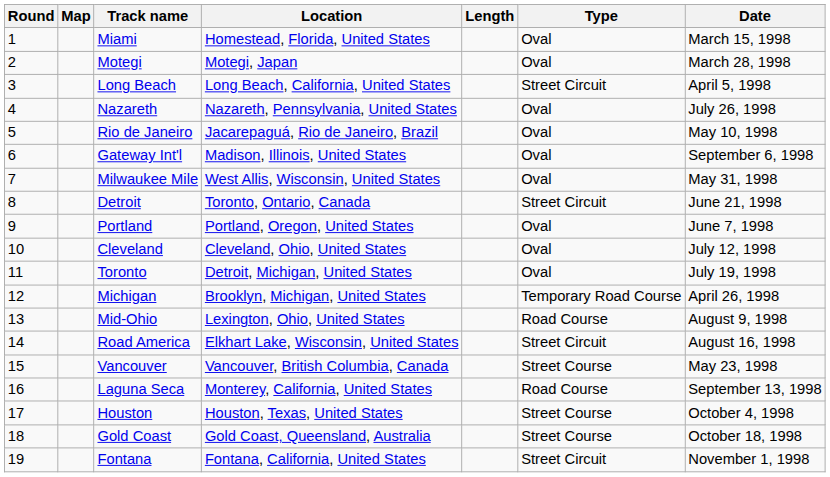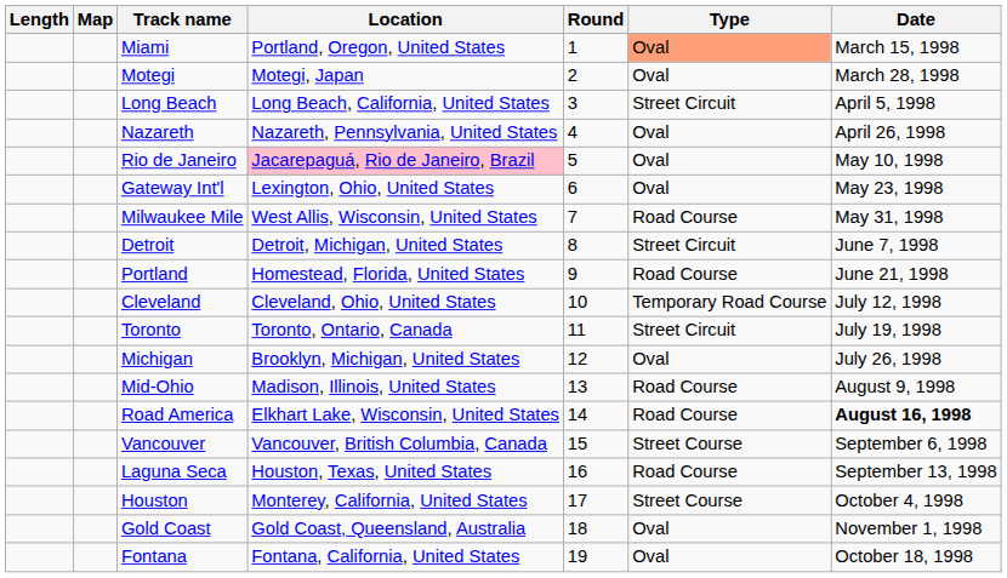 <table class="wikitable sortable">
 <tr>
-<th scope=col>Round</th>
+<th scope=col>Length</th>
 <th scope=col class="unsortable">Map</th>
 <th scope=col>Track name</th>
 <th scope=col>Location</th>
-<th scope=col>Length</th>
+<th scope=col>Round</th>
 <th scope=col>Type</th>
 <th scope=col>Date</th>
 </tr>
 <tr>
-<td>1</td>
+<td></td>
 <td></td>
 <td><a href='#'>Miami</a></td>
-<td><a href='#'>Homestead</a>, <a href='#'>Florida</a>, <a href='#'>United States</a></td>
-<td></td>
-<td>Oval</td>
+<td><a href='#'>Portland</a>, <a href='#'>Oregon</a>, <a href='#'>United States</a></td>
+<td>1</td>
+<td style="background: lightsalmon;">Oval</td>
 <td>March 15, 1998</td>
 </tr>
 <tr>
-<td>2</td>
+<td></td>
 <td></td>
 <td><a href='#'>Motegi</a></td>
 <td><a href='#'>Motegi</a>, <a href='#'>Japan</a></td>
-<td></td>
+<td>2</td>
 <td>Oval</td>
 <td>March 28, 1998</td>
 </tr>
 <tr>
-<td>3</td>
+<td></td>
 <td></td>
 <td><a href='#'>Long Beach</a></td>
 <td><a href='#'>Long Beach</a>, <a href='#'>California</a>, <a href='#'>United States</a></td>
-<td></td>
+<td>3</td>
 <td>Street Circuit</td>
 <td>April 5, 1998</td>
 </tr>
 <tr>
-<td>4</td>
+<td></td>
 <td></td>
 <td><a href='#'>Nazareth</a></td>
 <td><a href='#'>Nazareth</a>, <a href='#'>Pennsylvania</a>, <a href='#'>United States</a></td>
+<td>4</td>
+<td>Oval</td>
+<td>April 26, 1998</td>
+</tr>
+<tr>
 <td></td>
+<td></td>
+<td><a href='#'>Rio de Janeiro</a></td>
+<td style="background: pink;"><a href='#'>Jacarepaguá</a>, <a href='#'>Rio de Janeiro</a>, <a href='#'>Brazil</a></td>
+<td>5</td>
+<td>Oval</td>
+<td>May 10, 1998</td>
+</tr>
+<tr>
+<td></td>
+<td></td>
+<td><a href='#'>Gateway Int'l</a></td>
+<td><a href='#'>Lexington</a>, <a href='#'>Ohio</a>, <a href='#'>United States</a></td>
+<td>6</td>
+<td>Oval</td>
+<td>May 23, 1998</td>
+</tr>
+<tr>
+<td></td>
+<td></td>
+<td><a href='#'>Milwaukee Mile</a></td>
+<td><a href='#'>West Allis</a>, <a href='#'>Wisconsin</a>, <a href='#'>United States</a></td>
+<td>7</td>
+<td>Road Course</td>
+<td>May 31, 1998</td>
+</tr>
+<tr>
+<td></td>
+<td></td>
+<td><a href='#'>Detroit</a></td>
+<td><a href='#'>Detroit</a>, <a href='#'>Michigan</a>, <a href='#'>United States</a></td>
+<td>8</td>
+<td>Street Circuit</td>
+<td>June 7, 1998</td>
+</tr>
+<tr>
+<td></td>
+<td></td>
+<td><a href='#'>Portland</a></td>
+<td><a href='#'>Homestead</a>, <a href='#'>Florida</a>, <a href='#'>United States</a></td>
+<td>9</td>
+<td>Road Course</td>
+<td>June 21, 1998</td>
+</tr>
+<tr>
+<td></td>
+<td></td>
+<td><a href='#'>Cleveland</a></td>
+<td><a href='#'>Cleveland</a>, <a href='#'>Ohio</a>, <a href='#'>United States</a></td>
+<td>10</td>
+<td>Temporary Road Course</td>
+<td>July 12, 1998</td>
+</tr>
+<tr>
+<td></td>
+<td></td>
+<td><a href='#'>Toronto</a></td>
+<td><a href='#'>Toronto</a>, <a href='#'>Ontario</a>, <a href='#'>Canada</a></td>
+<td>11</td>
+<td>Street Circuit</td>
+<td>July 19, 1998</td>
+</tr>
+<tr>
+<td></td>
+<td></td>
+<td><a href='#'>Michigan</a></td>
+<td><a href='#'>Brooklyn</a>, <a href='#'>Michigan</a>, <a href='#'>United States</a></td>
+<td>12</td>
 <td>Oval</td>
 <td>July 26, 1998</td>
 </tr>
 <tr>
-<td>5</td>
 <td></td>
-<td><a href='#'>Rio de Janeiro</a></td>
-<td><a href='#'>Jacarepaguá</a>, <a href='#'>Rio de Janeiro</a>, <a href='#'>Brazil</a></td>
-<td></td>
-<td>Oval</td>
-<td>May 10, 1998</td>
-</tr>
-<tr>
-<td>6</td>
-<td></td>
-<td><a href='#'>Gateway Int'l</a></td>
-<td><a href='#'>Madison</a>, <a href='#'>Illinois</a>, <a href='#'>United States</a></td>
-<td></td>
-<td>Oval</td>
-<td>September 6, 1998</td>
-</tr>
-<tr>
-<td>7</td>
-<td></td>
-<td><a href='#'>Milwaukee Mile</a></td>
-<td><a href='#'>West Allis</a>, <a href='#'>Wisconsin</a>, <a href='#'>United States</a></td>
-<td></td>
-<td>Oval</td>
-<td>May 31, 1998</td>
-</tr>
-<tr>
-<td>8</td>
-<td></td>
-<td><a href='#'>Detroit</a></td>
-<td><a href='#'>Toronto</a>, <a href='#'>Ontario</a>, <a href='#'>Canada</a></td>
-<td></td>
-<td>Street Circuit</td>
-<td>June 21, 1998</td>
-</tr>
-<tr>
-<td>9</td>
-<td></td>
-<td><a href='#'>Portland</a></td>
-<td><a href='#'>Portland</a>, <a href='#'>Oregon</a>, <a href='#'>United States</a></td>
-<td></td>
-<td>Oval</td>
-<td>June 7, 1998</td>
-</tr>
-<tr>
-<td>10</td>
-<td></td>
-<td><a href='#'>Cleveland</a></td>
-<td><a href='#'>Cleveland</a>, <a href='#'>Ohio</a>, <a href='#'>United States</a></td>
-<td></td>
-<td>Oval</td>
-<td>July 12, 1998</td>
-</tr>
-<tr>
-<td>11</td>
-<td></td>
-<td><a href='#'>Toronto</a></td>
-<td><a href='#'>Detroit</a>, <a href='#'>Michigan</a>, <a href='#'>United States</a></td>
-<td></td>
-<td>Oval</td>
-<td>July 19, 1998</td>
-</tr>
-<tr>
-<td>12</td>
-<td></td>
-<td><a href='#'>Michigan</a></td>
-<td><a href='#'>Brooklyn</a>, <a href='#'>Michigan</a>, <a href='#'>United States</a></td>
-<td></td>
-<td>Temporary Road Course</td>
-<td>April 26, 1998</td>
-</tr>
-<tr>
-<td>13</td>
 <td></td>
 <td><a href='#'>Mid-Ohio</a></td>
-<td><a href='#'>Lexington</a>, <a href='#'>Ohio</a>, <a href='#'>United States</a></td>
-<td></td>
+<td><a href='#'>Madison</a>, <a href='#'>Illinois</a>, <a href='#'>United States</a></td>
+<td>13</td>
 <td>Road Course</td>
 <td>August 9, 1998</td>
 </tr>
 <tr>
-<td>14</td>
+<td></td>
 <td></td>
 <td><a href='#'>Road America</a></td>
 <td><a href='#'>Elkhart Lake</a>, <a href='#'>Wisconsin</a>, <a href='#'>United States</a></td>
-<td></td>
-<td>Street Circuit</td>
-<td>August 16, 1998</td>
+<td>14</td>
+<td>Road Course</td>
+<td><strong>August 16, 1998</strong></td>
 </tr>
 <tr>
-<td>15</td>
+<td></td>
 <td></td>
 <td><a href='#'>Vancouver</a></td>
 <td><a href='#'>Vancouver</a>, <a href='#'>British Columbia</a>, <a href='#'>Canada</a></td>
-<td></td>
+<td>15</td>
 <td>Street Course</td>
-<td>May 23, 1998</td>
+<td>September 6, 1998</td>
 </tr>
 <tr>
-<td>16</td>
+<td></td>
 <td></td>
 <td><a href='#'>Laguna Seca</a></td>
-<td><a href='#'>Monterey</a>, <a href='#'>California</a>, <a href='#'>United States</a></td>
-<td></td>
+<td><a href='#'>Houston</a>, <a href='#'>Texas</a>, <a href='#'>United States</a></td>
+<td>16</td>
 <td>Road Course</td>
 <td>September 13, 1998</td>
 </tr>
 <tr>
-<td>17</td>
+<td></td>
 <td></td>
 <td><a href='#'>Houston</a></td>
-<td><a href='#'>Houston</a>, <a href='#'>Texas</a>, <a href='#'>United States</a></td>
-<td></td>
+<td><a href='#'>Monterey</a>, <a href='#'>California</a>, <a href='#'>United States</a></td>
+<td>17</td>
 <td>Street Course</td>
 <td>October 4, 1998</td>
 </tr>
 <tr>
-<td>18</td>
+<td></td>
 <td></td>
 <td><a href='#'>Gold Coast</a></td>
 <td><a href='#'>Gold Coast, Queensland</a>, <a href='#'>Australia</a></td>
-<td></td>
-<td>Street Course</td>
-<td>October 18, 1998</td>
+<td>18</td>
+<td>Oval</td>
+<td>November 1, 1998</td>
 </tr>
 <tr>
-<td>19</td>
+<td></td>
 <td></td>
 <td><a href='#'>Fontana</a></td>
 <td><a href='#'>Fontana</a>, <a href='#'>California</a>, <a href='#'>United States</a></td>
-<td></td>
-<td>Street Circuit</td>
-<td>November 1, 1998</td>
+<td>19</td>
+<td>Oval</td>
+<td>October 18, 1998</td>
 </tr>
 </table>
